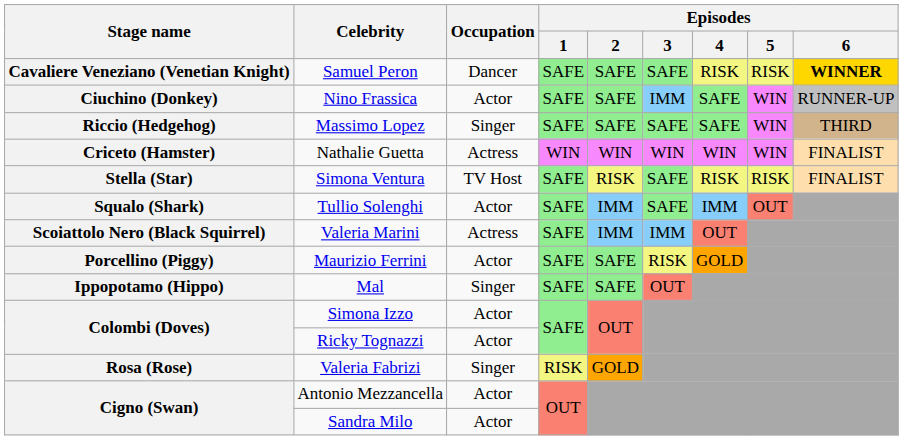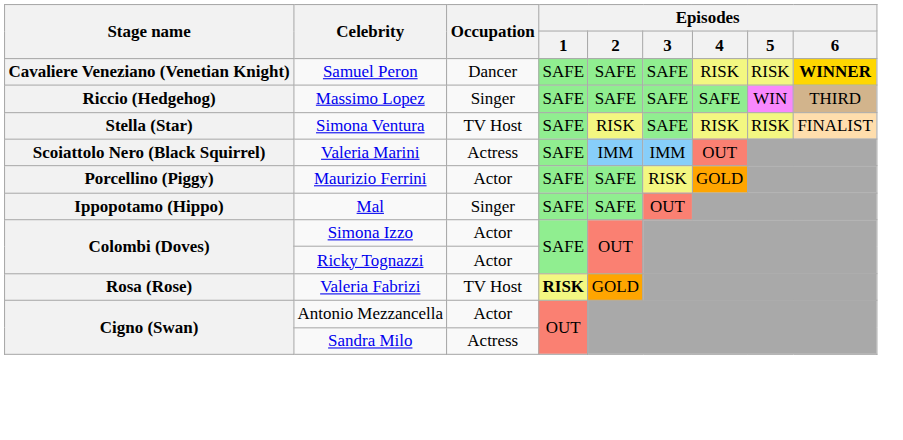 <table class="wikitable" style="text-align:center; ">
 <tr>
 <th rowspan="2">Stage name</th>
 <th rowspan="2">Celebrity</th>
 <th rowspan="2">Occupation</th>
 <th colspan="6">Episodes</th>
 </tr>
 <tr>
 <th>1</th>
 <th>2</th>
 <th>3</th>
 <th>4</th>
 <th>5</th>
 <th>6</th>
 </tr>
 <tr>
 <th>Cavaliere Veneziano (Venetian Knight)</th>
 <td><a href='#'>Samuel Peron</a></td>
 <td>Dancer</td>
 <td bgcolor="lightgreen">SAFE</td>
 <td bgcolor="lightgreen">SAFE</td>
 <td bgcolor="lightgreen">SAFE</td>
 <td bgcolor=#F3F781>RISK</td>
 <td bgcolor="#F3F781">RISK</td>
 <td bgcolor=gold><strong>WINNER</strong></td>
 </tr>
 <tr>
-<th>Ciuchino (Donkey)</th>
-<td><a href='#'>Nino Frassica</a></td>
-<td>Actor</td>
-<td bgcolor="lightgreen">SAFE</td>
-<td bgcolor="lightgreen">SAFE</td>
-<td bgcolor="lightskyblue">IMM</td>
-<td bgcolor="lightgreen">SAFE</td>
-<td bgcolor=#F888FD>WIN</td>
-<td bgcolor=silver>RUNNER-UP</td>
-</tr>
-<tr>
 <th>Riccio (Hedgehog)</th>
 <td><a href='#'>Massimo Lopez</a></td>
 <td>Singer</td>
 <td bgcolor="lightgreen">SAFE</td>
 <td bgcolor="lightgreen">SAFE</td>
 <td bgcolor="lightgreen">SAFE</td>
 <td bgcolor="lightgreen">SAFE</td>
 <td bgcolor="#F888FD">WIN</td>
 <td bgcolor=tan>THIRD</td>
 </tr>
 <tr>
-<th>Criceto (Hamster)</th>
-<td>Nathalie Guetta</td>
-<td>Actress</td>
-<td bgcolor="#F888FD">WIN</td>
-<td bgcolor="#F888FD">WIN</td>
-<td bgcolor="#F888FD">WIN</td>
-<td bgcolor="#F888FD">WIN</td>
-<td bgcolor="#F888FD">WIN</td>
-<td bgcolor=navajowhite>FINALIST</td>
-</tr>
-<tr>
 <th>Stella (Star)</th>
 <td><a href='#'>Simona Ventura</a></td>
 <td>TV Host</td>
 <td bgcolor="lightgreen">SAFE</td>
 <td bgcolor="#F3F781">RISK</td>
 <td bgcolor="lightgreen">SAFE</td>
 <td bgcolor="#F3F781">RISK</td>
 <td bgcolor="#F3F781">RISK</td>
 <td bgcolor=navajowhite>FINALIST</td>
-</tr>
-<tr>
-<th>Squalo (Shark)</th>
-<td><a href='#'>Tullio Solenghi</a></td>
-<td>Actor</td>
-<td bgcolor="lightgreen">SAFE</td>
-<td bgcolor="lightskyblue">IMM</td>
-<td bgcolor="lightgreen">SAFE</td>
-<td bgcolor="lightskyblue">IMM</td>
-<td bgcolor="salmon">OUT</td>
-<td bgcolor="#A9A9A9"></td>
 </tr>
 <tr>
 <th>Scoiattolo Nero (Black Squirrel)</th>
 <td><a href='#'>Valeria Marini</a></td>
 <td>Actress</td>
 <td bgcolor="lightgreen">SAFE</td>
 <td bgcolor="lightskyblue">IMM</td>
 <td bgcolor="lightskyblue">IMM</td>
 <td bgcolor="salmon">OUT</td>
 <td colspan="2" bgcolor="#A9A9A9"></td>
 </tr>
 <tr>
 <th>Porcellino (Piggy)</th>
 <td><a href='#'>Maurizio Ferrini</a></td>
 <td>Actor</td>
 <td bgcolor="lightgreen">SAFE</td>
 <td bgcolor="lightgreen">SAFE</td>
 <td bgcolor="#F3F781">RISK</td>
 <td bgcolor="orange">GOLD</td>
 <td colspan="2" bgcolor="#A9A9A9"></td>
 </tr>
 <tr>
 <th>Ippopotamo (Hippo)</th>
 <td><a href='#'>Mal</a></td>
 <td>Singer</td>
 <td bgcolor="lightgreen">SAFE</td>
 <td bgcolor="lightgreen">SAFE</td>
 <td bgcolor="salmon">OUT</td>
 <td colspan="3" bgcolor="#A9A9A9"></td>
 </tr>
 <tr>
 <th rowspan="2">Colombi (Doves)</th>
 <td><a href='#'>Simona Izzo</a></td>
 <td>Actor</td>
 <td rowspan="2" bgcolor="lightgreen">SAFE</td>
 <td rowspan="2" bgcolor="salmon">OUT</td>
 <td colspan="4" rowspan="2" bgcolor="#A9A9A9"></td>
 </tr>
 <tr>
 <td><a href='#'>Ricky Tognazzi</a></td>
 <td>Actor</td>
 </tr>
 <tr>
 <th>Rosa (Rose)</th>
 <td><a href='#'>Valeria Fabrizi</a></td>
-<td>Singer</td>
-<td bgcolor=#F3F781>RISK</td>
+<td>TV Host</td>
+<td bgcolor=#F3F781><strong>RISK</strong></td>
 <td bgcolor="orange">GOLD</td>
 <td colspan="4" bgcolor="#A9A9A9"></td>
 </tr>
 <tr>
 <th rowspan="2">Cigno (Swan)</th>
 <td>Antonio Mezzancella</td>
 <td>Actor</td>
 <td rowspan="2" bgcolor="salmon">OUT</td>
 <td colspan="5" rowspan="2" bgcolor="#A9A9A9"></td>
 </tr>
 <tr>
 <td><a href='#'>Sandra Milo</a></td>
-<td>Actor</td>
+<td>Actress</td>
 </tr>
 </table>
